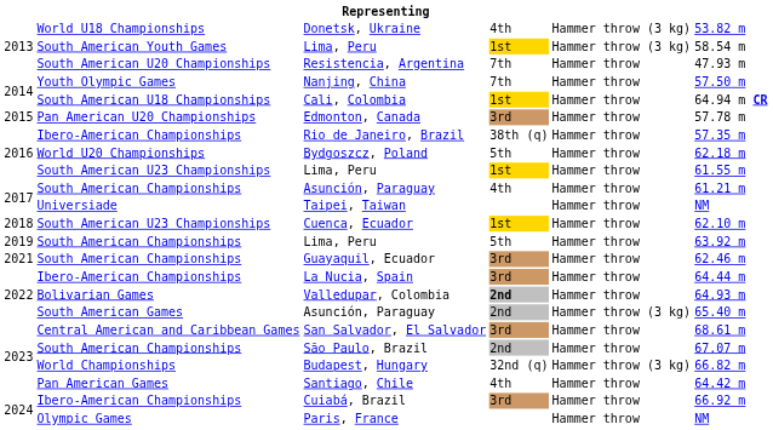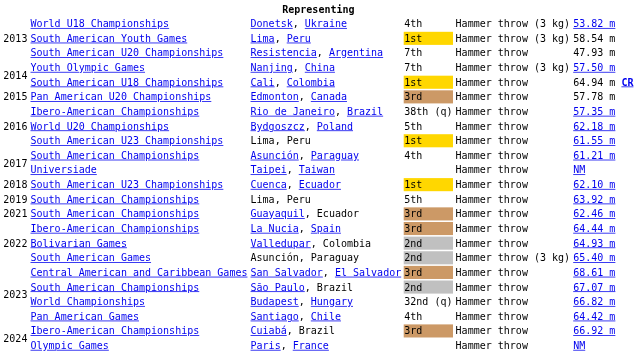 <table>
 <tr>
 <th colspan="6">Representing </th>
 </tr>
 <tr>
 <td rowspan=3>2013</td>
 <td><a href='#'>World U18 Championships</a></td>
 <td><a href='#'>Donetsk</a>, <a href='#'>Ukraine</a></td>
 <td>4th</td>
 <td>Hammer throw (3 kg)</td>
 <td><a href='#'>53.82 m</a></td>
 </tr>
 <tr>
 <td><a href='#'>South American Youth Games</a></td>
 <td><a href='#'>Lima</a>, <a href='#'>Peru</a></td>
 <td bgcolor=gold>1st</td>
 <td>Hammer throw (3 kg)</td>
 <td>58.54 m</td>
 </tr>
 <tr>
 <td><a href='#'>South American U20 Championships</a></td>
 <td><a href='#'>Resistencia</a>, <a href='#'>Argentina</a></td>
 <td>7th</td>
 <td>Hammer throw</td>
 <td>47.93 m</td>
 </tr>
 <tr>
 <td rowspan=2>2014</td>
 <td><a href='#'>Youth Olympic Games</a></td>
 <td><a href='#'>Nanjing</a>, <a href='#'>China</a></td>
 <td>7th</td>
-<td>Hammer throw</td>
+<td>Hammer throw (3 kg)</td>
 <td><a href='#'>57.50 m</a></td>
 </tr>
 <tr>
 <td><a href='#'>South American U18 Championships</a></td>
 <td><a href='#'>Cali</a>, <a href='#'>Colombia</a></td>
 <td bgcolor=gold>1st</td>
 <td>Hammer throw</td>
 <td>64.94 m <strong><a href='#'>CR</a></strong></td>
 </tr>
 <tr>
 <td>2015</td>
 <td><a href='#'>Pan American U20 Championships</a></td>
 <td><a href='#'>Edmonton</a>, <a href='#'>Canada</a></td>
 <td bgcolor=cc9966>3rd</td>
 <td>Hammer throw</td>
 <td>57.78 m</td>
 </tr>
 <tr>
 <td rowspan=3>2016</td>
 <td><a href='#'>Ibero-American Championships</a></td>
 <td><a href='#'>Rio de Janeiro</a>, <a href='#'>Brazil</a></td>
 <td>38th (q)</td>
 <td>Hammer throw</td>
 <td><a href='#'>57.35 m</a></td>
 </tr>
 <tr>
 <td><a href='#'>World U20 Championships</a></td>
 <td><a href='#'>Bydgoszcz</a>, <a href='#'>Poland</a></td>
 <td>5th</td>
 <td>Hammer throw</td>
 <td><a href='#'>62.18 m</a> <strong></strong></td>
 </tr>
 <tr>
 <td><a href='#'>South American U23 Championships</a></td>
 <td>Lima, Peru</td>
 <td bgcolor=gold>1st</td>
 <td>Hammer throw</td>
 <td><a href='#'>61.55 m</a></td>
 </tr>
 <tr>
 <td rowspan=2>2017</td>
 <td><a href='#'>South American Championships</a></td>
 <td><a href='#'>Asunción</a>, <a href='#'>Paraguay</a></td>
 <td>4th</td>
 <td>Hammer throw</td>
 <td><a href='#'>61.21 m</a></td>
 </tr>
 <tr>
 <td><a href='#'>Universiade</a></td>
 <td><a href='#'>Taipei</a>, <a href='#'>Taiwan</a></td>
 <td></td>
 <td>Hammer throw</td>
 <td><a href='#'>NM</a></td>
 </tr>
 <tr>
 <td>2018</td>
 <td><a href='#'>South American U23 Championships</a></td>
 <td><a href='#'>Cuenca</a>, <a href='#'>Ecuador</a></td>
 <td bgcolor=gold>1st</td>
 <td>Hammer throw</td>
 <td><a href='#'>62.10 m</a></td>
 </tr>
 <tr>
 <td>2019</td>
 <td><a href='#'>South American Championships</a></td>
 <td>Lima, Peru</td>
 <td>5th</td>
 <td>Hammer throw</td>
 <td><a href='#'>63.92 m</a></td>
 </tr>
 <tr>
 <td>2021</td>
 <td><a href='#'>South American Championships</a></td>
 <td><a href='#'>Guayaquil</a>, Ecuador</td>
 <td bgcolor=cc9966>3rd</td>
 <td>Hammer throw</td>
 <td><a href='#'>62.46 m</a></td>
 </tr>
 <tr>
 <td rowspan=3>2022</td>
 <td><a href='#'>Ibero-American Championships</a></td>
 <td><a href='#'>La Nucia</a>, <a href='#'>Spain</a></td>
 <td bgcolor=cc9966>3rd</td>
 <td>Hammer throw</td>
 <td><a href='#'>64.44 m</a></td>
 </tr>
 <tr>
 <td><a href='#'>Bolivarian Games</a></td>
 <td><a href='#'>Valledupar</a>, Colombia</td>
-<td bgcolor=silver><strong>2nd</strong></td>
+<td bgcolor=silver>2nd</td>
 <td>Hammer throw</td>
 <td><a href='#'>64.93 m</a></td>
 </tr>
 <tr>
 <td><a href='#'>South American Games</a></td>
 <td>Asunción, Paraguay</td>
 <td bgcolor=silver>2nd</td>
 <td>Hammer throw (3 kg)</td>
 <td><a href='#'>65.40 m</a></td>
 </tr>
 <tr>
 <td rowspan=4>2023</td>
 <td><a href='#'>Central American and Caribbean Games</a></td>
 <td><a href='#'>San Salvador</a>, <a href='#'>El Salvador</a></td>
 <td bgcolor=cc9966>3rd</td>
 <td>Hammer throw</td>
 <td><a href='#'>68.61 m</a></td>
 </tr>
 <tr>
 <td><a href='#'>South American Championships</a></td>
 <td><a href='#'>São Paulo</a>, Brazil</td>
 <td bgcolor=silver>2nd</td>
 <td>Hammer throw</td>
 <td><a href='#'>67.07 m</a></td>
 </tr>
 <tr>
 <td><a href='#'>World Championships</a></td>
 <td><a href='#'>Budapest</a>, <a href='#'>Hungary</a></td>
 <td>32nd (q)</td>
-<td>Hammer throw (3 kg)</td>
+<td>Hammer throw</td>
 <td><a href='#'>66.82 m</a></td>
 </tr>
 <tr>
 <td><a href='#'>Pan American Games</a></td>
 <td><a href='#'>Santiago</a>, <a href='#'>Chile</a></td>
 <td>4th</td>
 <td>Hammer throw</td>
 <td><a href='#'>64.42 m</a></td>
 </tr>
 <tr>
 <td rowspan=2>2024</td>
 <td><a href='#'>Ibero-American Championships</a></td>
 <td><a href='#'>Cuiabá</a>, Brazil</td>
 <td bgcolor=cc9966>3rd</td>
 <td>Hammer throw</td>
 <td><a href='#'>66.92 m</a></td>
 </tr>
 <tr>
 <td><a href='#'>Olympic Games</a></td>
 <td><a href='#'>Paris</a>, <a href='#'>France</a></td>
 <td></td>
 <td>Hammer throw</td>
 <td><a href='#'>NM</a></td>
 </tr>
 </table>
